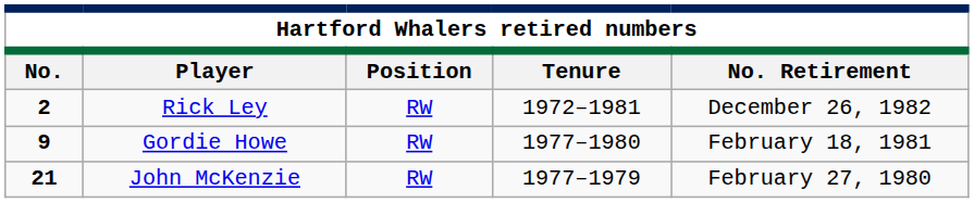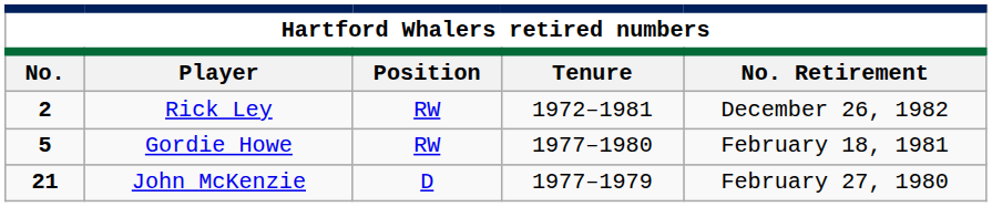 <table class="wikitable sortable" style="text-align:center">
 <tr>
 <td colspan="5" style="background:#FFFFFF; border-top:#00205B 5px solid; border-bottom:#046A38 5px solid;"><strong>Hartford Whalers retired numbers</strong></td>
 </tr>
 <tr>
 <th style="width:40px;">No.</th>
 <th style="width:150px;">Player</th>
 <th style="width:80px;">Position</th>
 <th style="width:100px;">Tenure</th>
 <th style="width:170px;">No. Retirement</th>
 </tr>
 <tr>
 <td><strong>2</strong></td>
 <td><a href='#'>Rick Ley</a></td>
 <td><a href='#'>RW</a></td>
 <td>1972–1981</td>
 <td>December 26, 1982</td>
 </tr>
 <tr>
-<td><strong>9</strong></td>
+<td><strong>5</strong></td>
 <td><a href='#'>Gordie Howe</a></td>
 <td><a href='#'>RW</a></td>
 <td>1977–1980</td>
 <td>February 18, 1981</td>
 </tr>
 <tr>
 <td><strong>21</strong></td>
 <td><a href='#'>John McKenzie</a></td>
-<td><a href='#'>RW</a></td>
+<td><a href='#'>D</a></td>
 <td>1977–1979</td>
 <td>February 27, 1980</td>
 </tr>
 </table>
